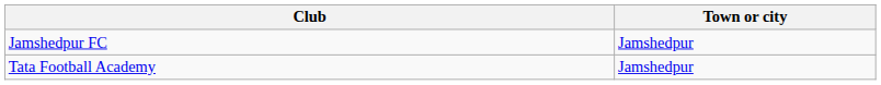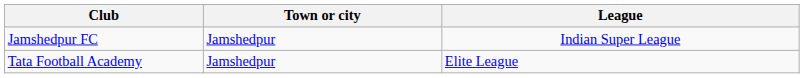 <table class="wikitable sortable" width="100%">
 <tr>
 <th !width="25%">Club</th>
 <th width="30%">Town or city</th>
+<th width="45%">League</th>
 </tr>
 <tr>
 <td><a href='#'>Jamshedpur FC</a></td>
 <td><a href='#'>Jamshedpur</a></td>
+<td align="center"><a href='#'>Indian Super League</a></td>
 </tr>
 <tr>
 <td><a href='#'>Tata Football Academy</a></td>
 <td><a href='#'>Jamshedpur</a></td>
+<td><a href='#'>Elite League</a></td>
 </tr>
 </table>
